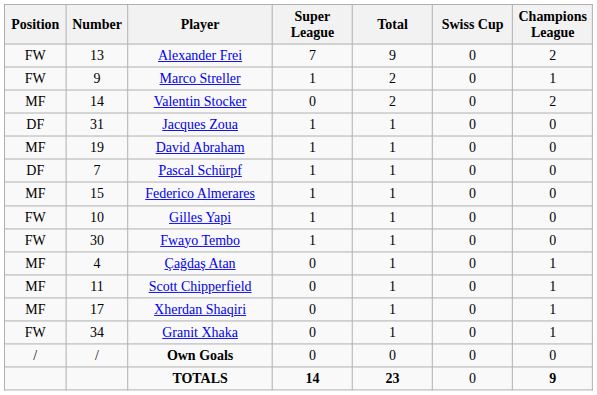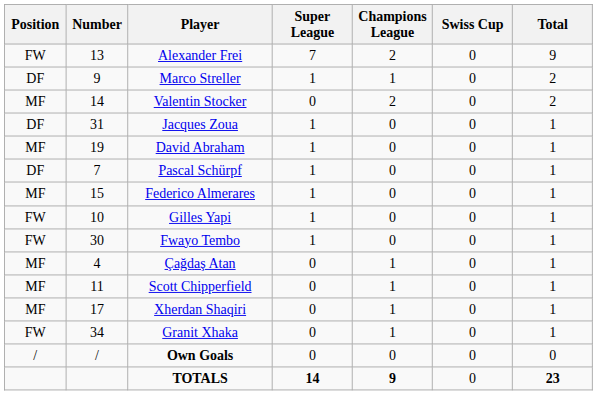 <table class="wikitable" style="font-size: 95%; text-align: center;">
 <tr>
 <th width=60>Position</th>
 <th width=60>Number</th>
 <th width=150>Player</th>
 <th width=80>Super League</th>
+<th width=80>Champions League</th>
+<th width=80>Swiss Cup</th>
 <th width=80>Total</th>
-<th width=80>Swiss Cup</th>
-<th width=80>Champions League</th>
 </tr>
 <tr>
 <td>FW</td>
 <td>13</td>
 <td> <a href='#'>Alexander Frei</a></td>
 <td>7</td>
+<td>2</td>
+<td>0</td>
 <td>9</td>
-<td>0</td>
-<td>2</td>
 </tr>
 <tr>
-<td>FW</td>
+<td>DF</td>
 <td>9</td>
 <td> <a href='#'>Marco Streller</a></td>
 <td>1</td>
+<td>1</td>
+<td>0</td>
 <td>2</td>
-<td>0</td>
-<td>1</td>
 </tr>
 <tr>
 <td>MF</td>
 <td>14</td>
 <td> <a href='#'>Valentin Stocker</a></td>
 <td>0</td>
 <td>2</td>
 <td>0</td>
 <td>2</td>
 </tr>
 <tr>
 <td>DF</td>
 <td>31</td>
 <td> <a href='#'>Jacques Zoua</a></td>
 <td>1</td>
-<td>1</td>
 <td>0</td>
 <td>0</td>
+<td>1</td>
 </tr>
 <tr>
 <td>MF</td>
 <td>19</td>
 <td> <a href='#'>David Abraham</a></td>
 <td>1</td>
-<td>1</td>
 <td>0</td>
 <td>0</td>
+<td>1</td>
 </tr>
 <tr>
 <td>DF</td>
 <td>7</td>
 <td> <a href='#'>Pascal Schürpf</a></td>
 <td>1</td>
-<td>1</td>
 <td>0</td>
 <td>0</td>
+<td>1</td>
 </tr>
 <tr>
 <td>MF</td>
 <td>15</td>
 <td> <a href='#'>Federico Almerares</a></td>
 <td>1</td>
-<td>1</td>
 <td>0</td>
 <td>0</td>
+<td>1</td>
 </tr>
 <tr>
 <td>FW</td>
 <td>10</td>
 <td> <a href='#'>Gilles Yapi</a></td>
 <td>1</td>
-<td>1</td>
 <td>0</td>
 <td>0</td>
+<td>1</td>
 </tr>
 <tr>
 <td>FW</td>
 <td>30</td>
 <td> <a href='#'>Fwayo Tembo</a></td>
 <td>1</td>
-<td>1</td>
 <td>0</td>
 <td>0</td>
+<td>1</td>
 </tr>
 <tr>
 <td>MF</td>
 <td>4</td>
 <td> <a href='#'>Çağdaş Atan</a></td>
 <td>0</td>
 <td>1</td>
 <td>0</td>
 <td>1</td>
 </tr>
 <tr>
 <td>MF</td>
 <td>11</td>
 <td> <a href='#'>Scott Chipperfield</a></td>
 <td>0</td>
 <td>1</td>
 <td>0</td>
 <td>1</td>
 </tr>
 <tr>
 <td>MF</td>
 <td>17</td>
 <td> <a href='#'>Xherdan Shaqiri</a></td>
 <td>0</td>
 <td>1</td>
 <td>0</td>
 <td>1</td>
 </tr>
 <tr>
 <td>FW</td>
 <td>34</td>
 <td> <a href='#'>Granit Xhaka</a></td>
 <td>0</td>
 <td>1</td>
 <td>0</td>
 <td>1</td>
 </tr>
 <tr>
 <td>/</td>
 <td>/</td>
 <td><strong>Own Goals</strong></td>
 <td>0</td>
 <td>0</td>
 <td>0</td>
 <td>0</td>
 </tr>
 <tr>
 <td></td>
 <td></td>
 <td><strong>TOTALS</strong></td>
 <td><strong>14</strong></td>
+<td><strong>9</strong></td>
+<td>0</td>
 <td><strong>23</strong></td>
-<td>0</td>
-<td><strong>9</strong></td>
 </tr>
 </table>
